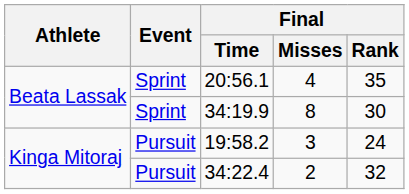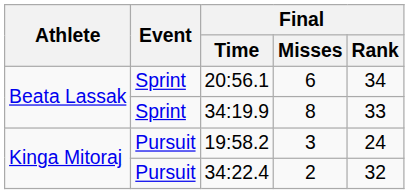 <table class="wikitable">
 <tr>
 <th rowspan="2">Athlete</th>
 <th rowspan="2">Event</th>
 <th colspan="3">Final</th>
 </tr>
 <tr>
 <th>Time</th>
 <th>Misses</th>
 <th>Rank</th>
 </tr>
 <tr>
 <td rowspan="2"><a href='#'>Beata Lassak</a></td>
 <td><a href='#'>Sprint</a></td>
 <td align="center">20:56.1</td>
-<td align="center">4</td>
-<td align="center">35</td>
+<td align="center">6</td>
+<td align="center">34</td>
 </tr>
 <tr>
 <td><a href='#'>Sprint</a></td>
 <td align="center">34:19.9</td>
 <td align="center">8</td>
-<td align="center">30</td>
+<td align="center">33</td>
 </tr>
 <tr>
 <td rowspan="2"><a href='#'>Kinga Mitoraj</a></td>
 <td><a href='#'>Pursuit</a></td>
 <td align="center">19:58.2</td>
 <td align="center">3</td>
 <td align="center">24</td>
 </tr>
 <tr>
 <td><a href='#'>Pursuit</a></td>
 <td align="center">34:22.4</td>
 <td align="center">2</td>
 <td align="center">32</td>
 </tr>
 </table>
